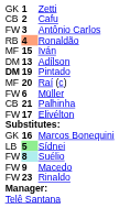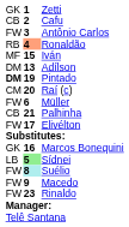 <table style="font-size:90%; margin:0.2em auto;" cellspacing="0" cellpadding="0">
 <tr>
 <th width="25"></th>
 <th width="25"></th>
 </tr>
 <tr>
 <td>GK</td>
 <td><strong>1</strong></td>
 <td> <a href='#'>Zetti</a></td>
 </tr>
 <tr>
 <td>CB</td>
 <td><strong>2</strong></td>
 <td> <a href='#'>Cafu</a></td>
 </tr>
 <tr>
 <td>FW</td>
 <td><strong>3</strong></td>
 <td> <a href='#'>Antônio Carlos</a></td>
 <td></td>
 </tr>
 <tr>
 <td>RB</td>
 <td style="background: lightsalmon;"><strong>4</strong></td>
 <td> <a href='#'>Ronaldão</a></td>
 </tr>
 <tr>
 <td>MF</td>
 <td><strong>15</strong></td>
 <td> <a href='#'>Iván</a></td>
 </tr>
 <tr>
 <td>DM</td>
 <td><strong>13</strong></td>
 <td> <a href='#'>Adílson</a></td>
 </tr>
 <tr>
 <td><strong>DM</strong></td>
 <td><strong>19</strong></td>
 <td> <a href='#'>Pintado</a></td>
 <td></td>
 </tr>
 <tr>
-<td>MF</td>
+<td>CM</td>
 <td><strong>20</strong></td>
 <td> <a href='#'>Raí</a> (<a href='#'>c</a>)</td>
 </tr>
 <tr>
 <td>FW</td>
 <td><strong>6</strong></td>
 <td>  <a href='#'>Müller</a></td>
 <td></td>
 <td></td>
 </tr>
 <tr>
 <td>CB</td>
 <td><strong>21</strong></td>
 <td> <a href='#'>Palhinha</a></td>
 </tr>
 <tr>
 <td>FW</td>
 <td><strong>17</strong></td>
 <td>  <a href='#'>Elivélton</a></td>
 <td></td>
 </tr>
 <tr>
 <td colspan=3><strong>Substitutes:</strong></td>
 </tr>
 <tr>
 <td>GK</td>
 <td><strong>16</strong></td>
 <td> <a href='#'>Marcos Bonequini</a></td>
 </tr>
 <tr>
 <td>LB</td>
 <td style="background: lightgreen;"><strong>5</strong></td>
 <td> <a href='#'>Sídnei</a></td>
 </tr>
 <tr>
 <td>FW</td>
 <td style="background: paleturquoise;"><strong>8</strong></td>
 <td> <a href='#'>Suélio</a></td>
 </tr>
 <tr>
 <td>FW</td>
 <td><strong>9</strong></td>
 <td> <a href='#'>Macedo</a></td>
 <td></td>
 <td></td>
 </tr>
 <tr>
 <td>FW</td>
 <td><strong>23</strong></td>
 <td> <a href='#'>Rinaldo</a></td>
 </tr>
 <tr>
 <td colspan=3><strong>Manager:</strong></td>
 </tr>
 <tr>
 <td colspan=4> <a href='#'>Telê Santana</a></td>
 </tr>
 </table>
